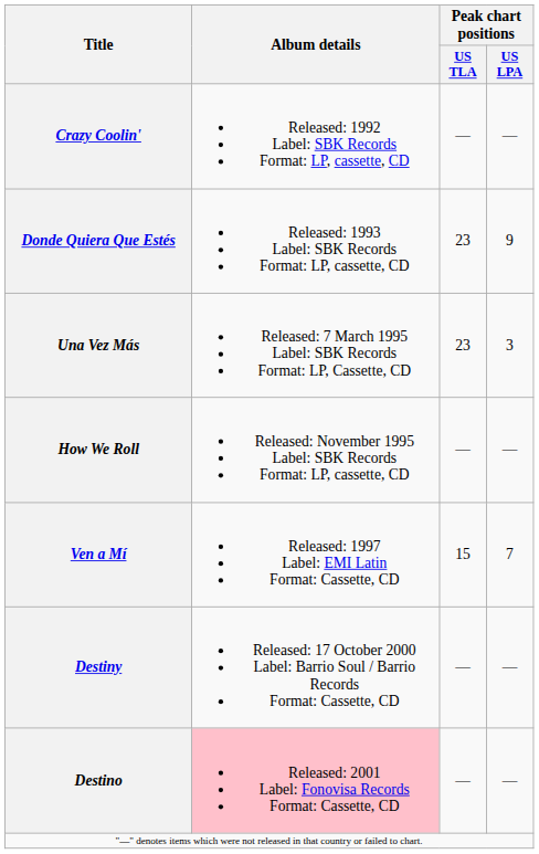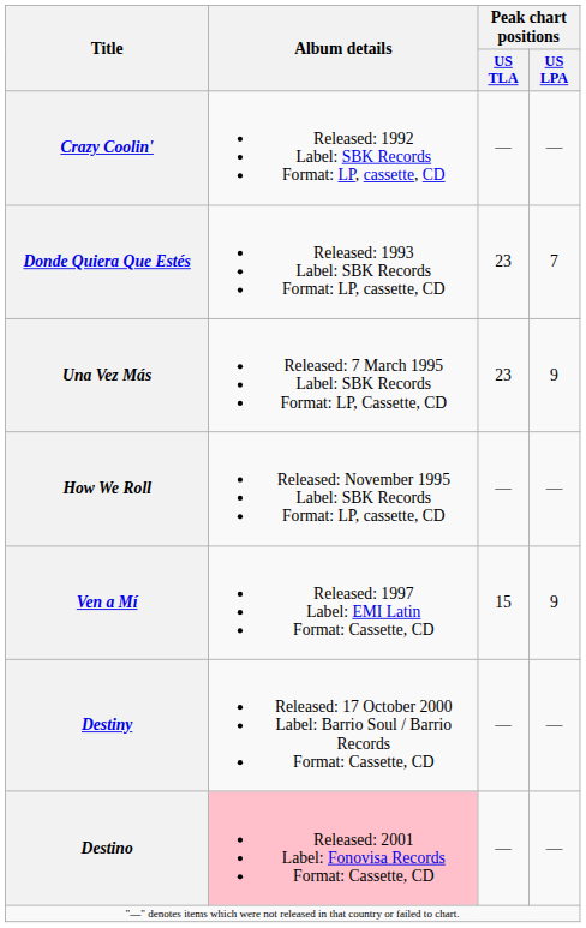 <table class="wikitable plainrowheaders" style="text-align:center;">
 <tr>
 <th scope="col" rowspan="2" style="width:12em;">Title</th>
 <th scope="col" rowspan="2" style="width:16em;">Album details</th>
 <th scope="col" colspan="2">Peak chart positions</th>
 </tr>
 <tr>
 <th scope="col" style="width:3em;font-size:90%;"><a href='#'>US<br>TLA</a><br></th>
 <th scope="col" style="width:3em;font-size:90%;"><a href='#'>US<br>LPA</a><br></th>
 </tr>
 <tr>
 <th scope="row"><em><a href='#'>Crazy Coolin'</a></em></th>
 <td><br><ul><li>Released: 1992</li><li>Label: <a href='#'>SBK Records</a></li><li>Format: <a href='#'>LP</a>, <a href='#'>cassette</a>, <a href='#'>CD</a></li></ul></td>
 <td>—</td>
 <td>—</td>
 </tr>
 <tr>
 <th scope="row"><em><a href='#'>Donde Quiera Que Estés</a></em></th>
 <td><br><ul><li>Released: 1993</li><li>Label: SBK Records</li><li>Format: LP, cassette, CD</li></ul></td>
 <td>23</td>
-<td>9</td>
+<td>7</td>
 </tr>
 <tr>
 <th scope="row"><em>Una Vez Más</em></th>
 <td><br><ul><li>Released: 7 March 1995</li><li>Label: SBK Records</li><li>Format: LP, Cassette, CD</li></ul></td>
 <td>23</td>
-<td>3</td>
+<td>9</td>
 </tr>
 <tr>
 <th scope="row"><em>How We Roll</em></th>
 <td><br><ul><li>Released: November 1995</li><li>Label: SBK Records</li><li>Format: LP, cassette, CD</li></ul></td>
 <td>—</td>
 <td>—</td>
 </tr>
 <tr>
 <th scope="row"><em><a href='#'>Ven a Mí</a></em></th>
 <td><br><ul><li>Released: 1997</li><li>Label: <a href='#'>EMI Latin</a></li><li>Format: Cassette, CD</li></ul></td>
 <td>15</td>
-<td>7</td>
+<td>9</td>
 </tr>
 <tr>
 <th scope="row"><em><a href='#'>Destiny</a></em></th>
 <td><br><ul><li>Released: 17 October 2000</li><li>Label: Barrio Soul / Barrio Records</li><li>Format: Cassette, CD</li></ul></td>
 <td>—</td>
 <td>—</td>
 </tr>
 <tr>
 <th scope="row"><em>Destino</em></th>
 <td style="background: pink;"><br><ul><li>Released: 2001</li><li>Label: <a href='#'>Fonovisa Records</a></li><li>Format: Cassette, CD</li></ul></td>
 <td>—</td>
 <td>—</td>
 </tr>
 <tr>
 <td colspan="4" style="font-size:8pt;">"—" denotes items which were not released in that country or failed to chart.</td>
 </tr>
 </table>
